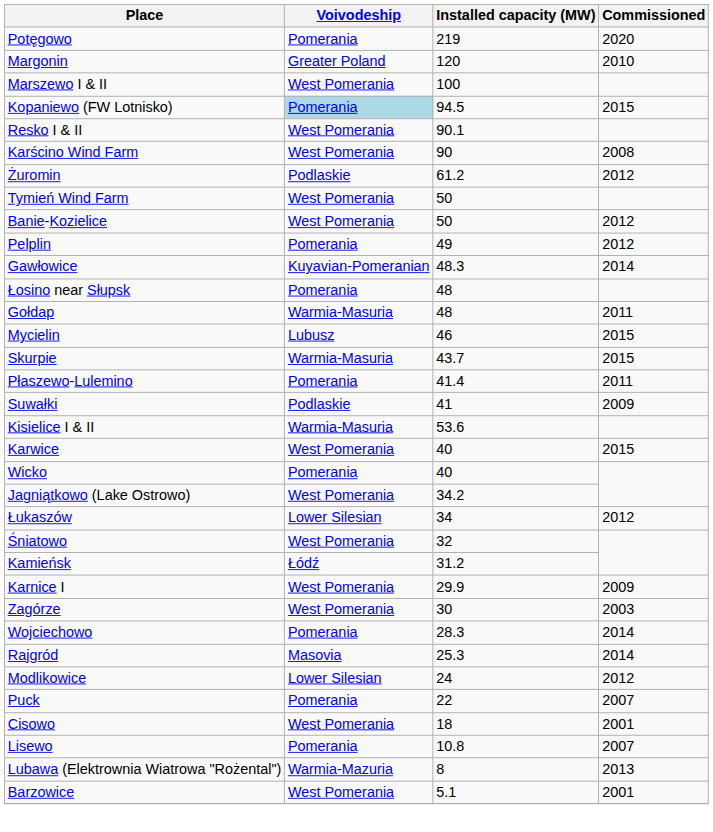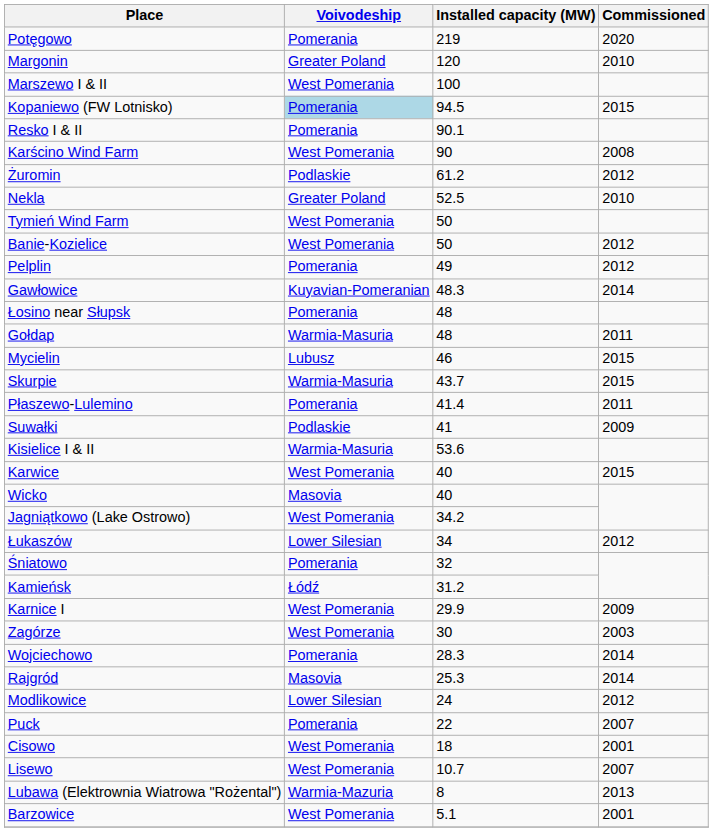 <table class="wikitable sortable">
 <tr>
 <th>Place</th>
 <th><a href='#'>Voivodeship</a></th>
 <th>Installed capacity (MW)</th>
 <th>Commissioned</th>
 </tr>
 <tr>
 <td><a href='#'>Potęgowo</a></td>
 <td><a href='#'>Pomerania</a></td>
 <td>219</td>
 <td>2020</td>
 </tr>
 <tr>
 <td><a href='#'>Margonin</a></td>
 <td><a href='#'>Greater Poland</a></td>
 <td>120</td>
 <td>2010</td>
 </tr>
 <tr>
 <td><a href='#'>Marszewo</a> I & II</td>
 <td><a href='#'>West Pomerania</a></td>
 <td>100</td>
 </tr>
 <tr>
 <td><a href='#'>Kopaniewo</a> (FW Lotnisko)</td>
 <td style="background: lightblue;"><a href='#'>Pomerania</a></td>
 <td>94.5</td>
 <td>2015</td>
 </tr>
 <tr>
 <td><a href='#'>Resko</a> I & II</td>
-<td><a href='#'>West Pomerania</a></td>
+<td><a href='#'>Pomerania</a></td>
 <td>90.1</td>
 </tr>
 <tr>
 <td><a href='#'>Karścino Wind Farm</a></td>
 <td><a href='#'>West Pomerania</a></td>
 <td>90</td>
 <td>2008</td>
 </tr>
 <tr>
 <td><a href='#'>Żuromin</a></td>
 <td><a href='#'>Podlaskie</a></td>
 <td>61.2</td>
 <td>2012</td>
+</tr>
+<tr>
+<td> <a href='#'>Nekla</a></td>
+<td><a href='#'>Greater Poland</a></td>
+<td>52.5</td>
+<td>2010</td>
 </tr>
 <tr>
 <td><a href='#'>Tymień Wind Farm</a></td>
 <td><a href='#'>West Pomerania</a></td>
 <td>50</td>
 </tr>
 <tr>
 <td><a href='#'>Banie</a>-<a href='#'>Kozielice</a></td>
 <td><a href='#'>West Pomerania</a></td>
 <td>50</td>
 <td>2012</td>
 </tr>
 <tr>
 <td><a href='#'>Pelplin</a></td>
 <td><a href='#'>Pomerania</a></td>
 <td>49</td>
 <td>2012</td>
 </tr>
 <tr>
 <td><a href='#'>Gawłowice</a></td>
 <td><a href='#'>Kuyavian-Pomeranian</a></td>
 <td>48.3</td>
 <td>2014</td>
 </tr>
 <tr>
 <td><a href='#'>Łosino</a> near <a href='#'>Słupsk</a></td>
 <td><a href='#'>Pomerania</a></td>
 <td>48</td>
 </tr>
 <tr>
 <td><a href='#'>Gołdap</a></td>
 <td><a href='#'>Warmia-Masuria</a></td>
 <td>48</td>
 <td>2011</td>
 </tr>
 <tr>
 <td><a href='#'>Mycielin</a></td>
 <td><a href='#'>Lubusz</a></td>
 <td>46</td>
 <td>2015</td>
 </tr>
 <tr>
 <td><a href='#'>Skurpie</a></td>
 <td><a href='#'>Warmia-Masuria</a></td>
 <td>43.7</td>
 <td>2015</td>
 </tr>
 <tr>
 <td><a href='#'>Płaszewo</a>-<a href='#'>Lulemino</a></td>
 <td><a href='#'>Pomerania</a></td>
 <td>41.4</td>
 <td>2011</td>
 </tr>
 <tr>
 <td><a href='#'>Suwałki</a></td>
 <td><a href='#'>Podlaskie</a></td>
 <td>41</td>
 <td>2009</td>
 </tr>
 <tr>
 <td><a href='#'>Kisielice</a> I & II</td>
 <td><a href='#'>Warmia-Masuria</a></td>
 <td>53.6</td>
 </tr>
 <tr>
 <td><a href='#'>Karwice</a></td>
 <td><a href='#'>West Pomerania</a></td>
 <td>40</td>
 <td>2015</td>
 </tr>
 <tr>
 <td><a href='#'>Wicko</a></td>
-<td><a href='#'>Pomerania</a></td>
+<td><a href='#'>Masovia</a></td>
 <td>40</td>
 </tr>
 <tr>
 <td><a href='#'>Jagniątkowo</a> (Lake Ostrowo)</td>
 <td><a href='#'>West Pomerania</a></td>
 <td>34.2</td>
 </tr>
 <tr>
 <td><a href='#'>Łukaszów</a></td>
 <td><a href='#'>Lower Silesian</a></td>
 <td>34</td>
 <td>2012</td>
 </tr>
 <tr>
 <td><a href='#'>Śniatowo</a></td>
-<td><a href='#'>West Pomerania</a></td>
+<td><a href='#'>Pomerania</a></td>
 <td>32</td>
 </tr>
 <tr>
 <td><a href='#'>Kamieńsk</a></td>
 <td><a href='#'>Łódź</a></td>
 <td>31.2</td>
 </tr>
 <tr>
 <td><a href='#'>Karnice</a> I</td>
 <td><a href='#'>West Pomerania</a></td>
 <td>29.9</td>
 <td>2009</td>
 </tr>
 <tr>
 <td><a href='#'>Zagórze</a></td>
 <td><a href='#'>West Pomerania</a></td>
 <td>30</td>
 <td>2003</td>
 </tr>
 <tr>
 <td><a href='#'>Wojciechowo</a></td>
 <td><a href='#'>Pomerania</a></td>
 <td>28.3</td>
 <td>2014</td>
 </tr>
 <tr>
 <td><a href='#'>Rajgród</a></td>
 <td><a href='#'>Masovia</a></td>
 <td>25.3</td>
 <td>2014</td>
 </tr>
 <tr>
 <td><a href='#'>Modlikowice</a></td>
 <td><a href='#'>Lower Silesian</a></td>
 <td>24</td>
 <td>2012</td>
 </tr>
 <tr>
 <td><a href='#'>Puck</a></td>
 <td><a href='#'>Pomerania</a></td>
 <td>22</td>
 <td>2007</td>
 </tr>
 <tr>
 <td><a href='#'>Cisowo</a></td>
 <td><a href='#'>West Pomerania</a></td>
 <td>18</td>
 <td>2001</td>
 </tr>
 <tr>
 <td><a href='#'>Lisewo</a></td>
-<td><a href='#'>Pomerania</a></td>
-<td>10.8</td>
+<td><a href='#'>West Pomerania</a></td>
+<td>10.7</td>
 <td>2007</td>
 </tr>
 <tr>
 <td><a href='#'>Lubawa</a> (Elektrownia Wiatrowa "Rożental")</td>
 <td><a href='#'>Warmia-Mazuria</a></td>
 <td>8</td>
 <td>2013</td>
 </tr>
 <tr>
 <td><a href='#'>Barzowice</a></td>
 <td><a href='#'>West Pomerania</a></td>
 <td>5.1</td>
 <td>2001</td>
 </tr>
 <tr>
 </tr>
 </table>
